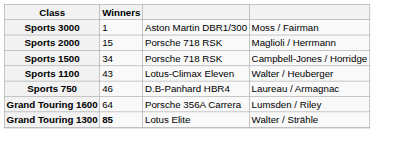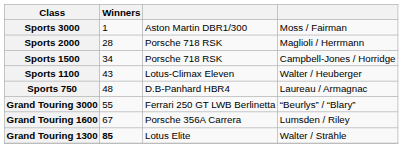 <table class="wikitable" style="font-size: 95%">
 <tr>
 <th>Class</th>
 <th>Winners</th>
 <th></th>
 <th></th>
 </tr>
 <tr>
 <th>Sports 3000</th>
 <td>1</td>
 <td>Aston Martin DBR1/300</td>
 <td>Moss / Fairman</td>
 </tr>
 <tr>
 <th>Sports 2000</th>
-<td>15</td>
+<td>28</td>
 <td>Porsche 718 RSK</td>
 <td>Maglioli / Herrmann</td>
 </tr>
 <tr>
 <th>Sports 1500</th>
 <td>34</td>
 <td>Porsche 718 RSK</td>
 <td>Campbell-Jones / Horridge</td>
 </tr>
 <tr>
 <th>Sports 1100</th>
 <td>43</td>
 <td>Lotus-Climax Eleven</td>
 <td>Walter / Heuberger</td>
 </tr>
 <tr>
 <th>Sports 750</th>
-<td>46</td>
+<td>48</td>
 <td>D.B-Panhard HBR4</td>
 <td>Laureau / Armagnac</td>
 </tr>
 <tr>
+<th>Grand Touring 3000</th>
+<td>55</td>
+<td>Ferrari 250 GT LWB Berlinetta</td>
+<td>“Beurlys” / “Blary”</td>
+</tr>
+<tr>
 <th>Grand Touring 1600</th>
-<td>64</td>
+<td>67</td>
 <td>Porsche 356A Carrera</td>
 <td>Lumsden / Riley</td>
 </tr>
 <tr>
 <th>Grand Touring 1300</th>
 <td><strong>85</strong></td>
 <td>Lotus Elite</td>
 <td>Walter / Strähle</td>
 </tr>
 <tr>
 </tr>
 </table>
